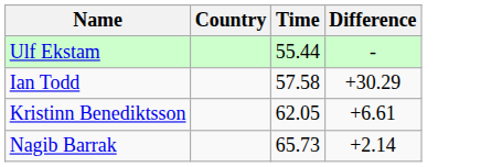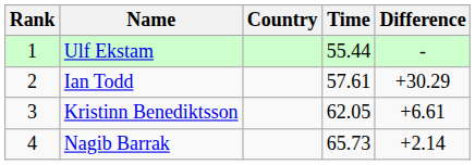 <table class="wikitable sortable" style="text-align:center">
 <tr>
+<th>Rank</th>
 <th>Name</th>
 <th>Country</th>
 <th>Time</th>
 <th>Difference</th>
 </tr>
 <tr style="background:#cfc;">
+<td>1</td>
 <td align=left><a href='#'>Ulf Ekstam</a></td>
 <td align=left></td>
 <td>55.44</td>
 <td>-</td>
 </tr>
 <tr>
+<td>2</td>
 <td align=left><a href='#'>Ian Todd</a></td>
 <td align=left></td>
-<td>57.58</td>
+<td>57.61</td>
 <td>+30.29</td>
 </tr>
 <tr>
+<td>3</td>
 <td align=left><a href='#'>Kristinn Benediktsson</a></td>
 <td align=left></td>
 <td>62.05</td>
 <td>+6.61</td>
 </tr>
 <tr>
+<td>4</td>
 <td align=left><a href='#'>Nagib Barrak</a></td>
 <td align=left></td>
 <td>65.73</td>
 <td>+2.14</td>
 </tr>
 </table>
